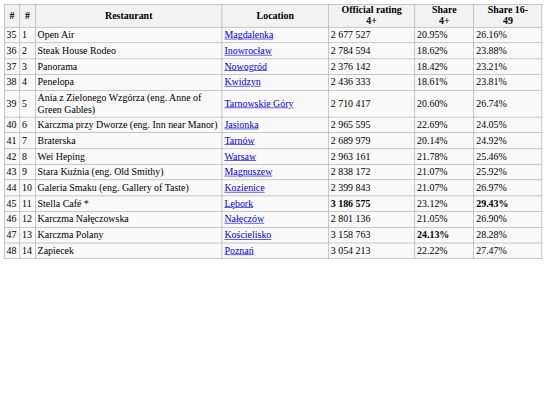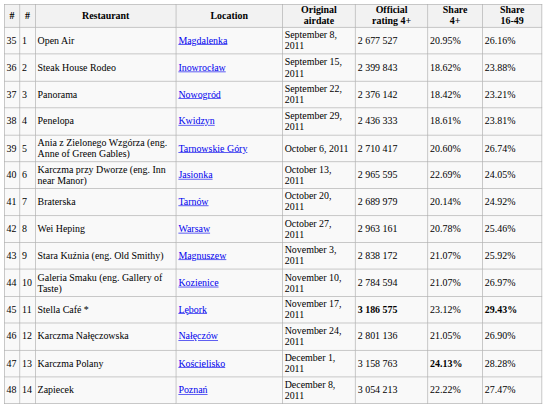 <table class=wikitable>
 <tr>
 <th style="padding: 0px 8px">#</th>
 <th style="padding: 0px 8px">#</th>
 <th style="padding: 0px 35px">Restaurant</th>
 <th style="padding: 0px 55px">Location</th>
+<th style="padding: 0px 20px">Original airdate</th>
 <th style="padding: 0px 20px">Official rating 4+</th>
 <th style="padding: 0px 20px">Share 4+</th>
 <th style="padding: 0px 20px">Share 16-49</th>
 </tr>
 <tr>
 <td>35</td>
 <td>1</td>
 <td>Open Air </td>
 <td><a href='#'>Magdalenka</a></td>
+<td>September 8, 2011</td>
 <td>2 677 527</td>
 <td>20.95%</td>
 <td>26.16%</td>
 </tr>
 <tr>
 <td>36</td>
 <td>2</td>
 <td>Steak House Rodeo</td>
 <td><a href='#'>Inowrocław</a></td>
-<td>2 784 594</td>
+<td>September 15, 2011</td>
+<td>2 399 843</td>
 <td>18.62%</td>
 <td>23.88%</td>
 </tr>
 <tr>
 <td>37</td>
 <td>3</td>
 <td>Panorama </td>
 <td><a href='#'>Nowogród</a></td>
+<td>September 22, 2011</td>
 <td>2 376 142</td>
 <td>18.42%</td>
 <td>23.21%</td>
 </tr>
 <tr>
 <td>38</td>
 <td>4</td>
 <td>Penelopa</td>
 <td><a href='#'>Kwidzyn</a></td>
+<td>September 29, 2011</td>
 <td>2 436 333</td>
 <td>18.61%</td>
 <td>23.81%</td>
 </tr>
 <tr>
 <td>39</td>
 <td>5</td>
 <td>Ania z Zielonego Wzgórza (eng. Anne of Green Gables) </td>
 <td><a href='#'>Tarnowskie Góry</a></td>
+<td>October 6, 2011</td>
 <td>2 710 417</td>
 <td>20.60%</td>
 <td>26.74%</td>
 </tr>
 <tr>
 <td>40</td>
 <td>6</td>
 <td>Karczma przy Dworze (eng. Inn near Manor)</td>
 <td><a href='#'>Jasionka</a></td>
+<td>October 13, 2011</td>
 <td>2 965 595</td>
 <td>22.69%</td>
 <td>24.05%</td>
 </tr>
 <tr>
 <td>41</td>
 <td>7</td>
 <td>Braterska</td>
 <td><a href='#'>Tarnów</a></td>
+<td>October 20, 2011</td>
 <td>2 689 979</td>
 <td>20.14%</td>
 <td>24.92%</td>
 </tr>
 <tr>
 <td>42</td>
 <td>8</td>
 <td>Wei Heping</td>
 <td><a href='#'>Warsaw</a></td>
+<td>October 27, 2011</td>
 <td>2 963 161</td>
-<td>21.78%</td>
+<td>20.78%</td>
 <td>25.46%</td>
 </tr>
 <tr>
 <td>43</td>
 <td>9</td>
 <td>Stara Kuźnia (eng. Old Smithy)</td>
 <td><a href='#'>Magnuszew</a></td>
+<td>November 3, 2011</td>
 <td>2 838 172</td>
 <td>21.07%</td>
 <td>25.92%</td>
 </tr>
 <tr>
 <td>44</td>
 <td>10</td>
 <td>Galeria Smaku (eng. Gallery of Taste)</td>
 <td><a href='#'>Kozienice</a></td>
-<td>2 399 843</td>
+<td>November 10, 2011</td>
+<td>2 784 594</td>
 <td>21.07%</td>
 <td>26.97%</td>
 </tr>
 <tr>
 <td>45</td>
 <td>11</td>
 <td>Stella Café *</td>
 <td><a href='#'>Lębork</a></td>
+<td>November 17, 2011</td>
 <td><strong>3 186 575</strong></td>
 <td>23.12%</td>
 <td><strong>29.43%</strong></td>
 </tr>
 <tr>
 <td>46</td>
 <td>12</td>
 <td>Karczma Nałęczowska</td>
 <td><a href='#'>Nałęczów</a></td>
+<td>November 24, 2011</td>
 <td>2 801 136</td>
 <td>21.05%</td>
 <td>26.90%</td>
 </tr>
 <tr>
 <td>47</td>
 <td>13</td>
 <td>Karczma Polany</td>
 <td><a href='#'>Kościelisko</a></td>
+<td>December 1, 2011</td>
 <td>3 158 763</td>
 <td><strong>24.13%</strong></td>
 <td>28.28%</td>
 </tr>
 <tr>
 <td>48</td>
 <td>14</td>
 <td>Zapiecek </td>
 <td><a href='#'>Poznań</a></td>
+<td>December 8, 2011</td>
 <td>3 054 213</td>
 <td>22.22%</td>
 <td>27.47%</td>
 </tr>
 </table>
